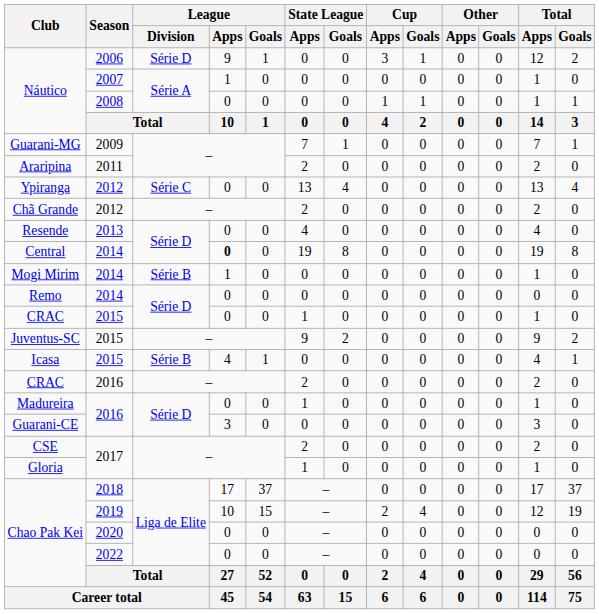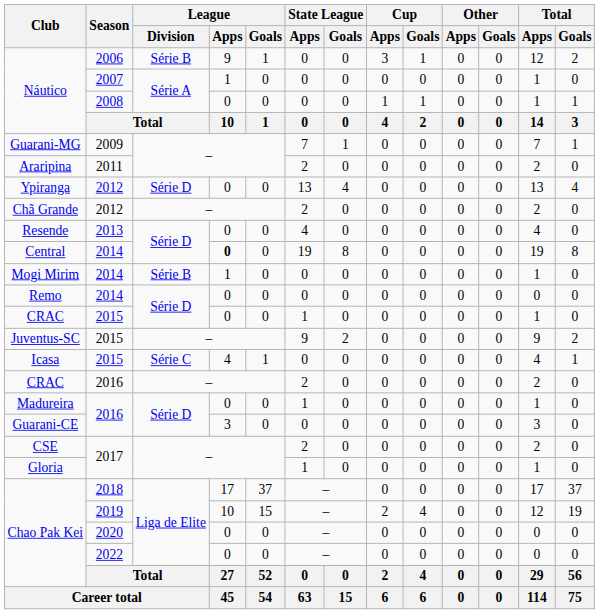 <table class="wikitable" style="text-align: center">
 <tr>
 <th rowspan="2">Club</th>
 <th rowspan="2">Season</th>
 <th colspan="3">League</th>
 <th colspan="2">State League</th>
 <th colspan="2">Cup</th>
 <th colspan="2">Other</th>
 <th colspan="2">Total</th>
 </tr>
 <tr>
 <th>Division</th>
 <th>Apps</th>
 <th>Goals</th>
 <th>Apps</th>
 <th>Goals</th>
 <th>Apps</th>
 <th>Goals</th>
 <th>Apps</th>
 <th>Goals</th>
 <th>Apps</th>
 <th>Goals</th>
 </tr>
 <tr>
 <td rowspan="4"><a href='#'>Náutico</a></td>
 <td><a href='#'>2006</a></td>
-<td><a href='#'>Série D</a></td>
+<td><a href='#'>Série B</a></td>
 <td>9</td>
 <td>1</td>
 <td>0</td>
 <td>0</td>
 <td>3</td>
 <td>1</td>
 <td>0</td>
 <td>0</td>
 <td>12</td>
 <td>2</td>
 </tr>
 <tr>
 <td><a href='#'>2007</a></td>
 <td rowspan="2"><a href='#'>Série A</a></td>
 <td>1</td>
 <td>0</td>
 <td>0</td>
 <td>0</td>
 <td>0</td>
 <td>0</td>
 <td>0</td>
 <td>0</td>
 <td>1</td>
 <td>0</td>
 </tr>
 <tr>
 <td><a href='#'>2008</a></td>
 <td>0</td>
 <td>0</td>
 <td>0</td>
 <td>0</td>
 <td>1</td>
 <td>1</td>
 <td>0</td>
 <td>0</td>
 <td>1</td>
 <td>1</td>
 </tr>
 <tr>
 <th colspan="2"><strong>Total</strong></th>
 <th>10</th>
 <th>1</th>
 <th>0</th>
 <th>0</th>
 <th>4</th>
 <th>2</th>
 <th>0</th>
 <th>0</th>
 <th>14</th>
 <th>3</th>
 </tr>
 <tr>
 <td><a href='#'>Guarani-MG</a></td>
 <td>2009</td>
 <td colspan="3" rowspan="2">–</td>
 <td>7</td>
 <td>1</td>
 <td>0</td>
 <td>0</td>
 <td>0</td>
 <td>0</td>
 <td>7</td>
 <td>1</td>
 </tr>
 <tr>
 <td><a href='#'>Araripina</a></td>
 <td>2011</td>
 <td>2</td>
 <td>0</td>
 <td>0</td>
 <td>0</td>
 <td>0</td>
 <td>0</td>
 <td>2</td>
 <td>0</td>
 </tr>
 <tr>
 <td><a href='#'>Ypiranga</a></td>
 <td><a href='#'>2012</a></td>
-<td><a href='#'>Série C</a></td>
+<td><a href='#'>Série D</a></td>
 <td>0</td>
 <td>0</td>
 <td>13</td>
 <td>4</td>
 <td>0</td>
 <td>0</td>
 <td>0</td>
 <td>0</td>
 <td>13</td>
 <td>4</td>
 </tr>
 <tr>
 <td><a href='#'>Chã Grande</a></td>
 <td>2012</td>
 <td colspan="3">–</td>
 <td>2</td>
 <td>0</td>
 <td>0</td>
 <td>0</td>
 <td>0</td>
 <td>0</td>
 <td>2</td>
 <td>0</td>
 </tr>
 <tr>
 <td><a href='#'>Resende</a></td>
 <td><a href='#'>2013</a></td>
 <td rowspan="2"><a href='#'>Série D</a></td>
 <td>0</td>
 <td>0</td>
 <td>4</td>
 <td>0</td>
 <td>0</td>
 <td>0</td>
 <td>0</td>
 <td>0</td>
 <td>4</td>
 <td>0</td>
 </tr>
 <tr>
 <td><a href='#'>Central</a></td>
 <td><a href='#'>2014</a></td>
 <td><strong>0</strong></td>
 <td>0</td>
 <td>19</td>
 <td>8</td>
 <td>0</td>
 <td>0</td>
 <td>0</td>
 <td>0</td>
 <td>19</td>
 <td>8</td>
 </tr>
 <tr>
 <td><a href='#'>Mogi Mirim</a></td>
 <td><a href='#'>2014</a></td>
 <td><a href='#'>Série B</a></td>
 <td>1</td>
 <td>0</td>
 <td>0</td>
 <td>0</td>
 <td>0</td>
 <td>0</td>
 <td>0</td>
 <td>0</td>
 <td>1</td>
 <td>0</td>
 </tr>
 <tr>
 <td><a href='#'>Remo</a></td>
 <td><a href='#'>2014</a></td>
 <td rowspan="2"><a href='#'>Série D</a></td>
 <td>0</td>
 <td>0</td>
 <td>0</td>
 <td>0</td>
 <td>0</td>
 <td>0</td>
 <td>0</td>
 <td>0</td>
 <td>0</td>
 <td>0</td>
 </tr>
 <tr>
 <td><a href='#'>CRAC</a></td>
 <td><a href='#'>2015</a></td>
 <td>0</td>
 <td>0</td>
 <td>1</td>
 <td>0</td>
 <td>0</td>
 <td>0</td>
 <td>0</td>
 <td>0</td>
 <td>1</td>
 <td>0</td>
 </tr>
 <tr>
 <td><a href='#'>Juventus-SC</a></td>
 <td>2015</td>
 <td colspan="3">–</td>
 <td>9</td>
 <td>2</td>
 <td>0</td>
 <td>0</td>
 <td>0</td>
 <td>0</td>
 <td>9</td>
 <td>2</td>
 </tr>
 <tr>
 <td><a href='#'>Icasa</a></td>
 <td><a href='#'>2015</a></td>
-<td><a href='#'>Série B</a></td>
+<td><a href='#'>Série C</a></td>
 <td>4</td>
 <td>1</td>
 <td>0</td>
 <td>0</td>
 <td>0</td>
 <td>0</td>
 <td>0</td>
 <td>0</td>
 <td>4</td>
 <td>1</td>
 </tr>
 <tr>
 <td><a href='#'>CRAC</a></td>
 <td>2016</td>
 <td colspan="3">–</td>
 <td>2</td>
 <td>0</td>
 <td>0</td>
 <td>0</td>
 <td>0</td>
 <td>0</td>
 <td>2</td>
 <td>0</td>
 </tr>
 <tr>
 <td><a href='#'>Madureira</a></td>
 <td rowspan="2"><a href='#'>2016</a></td>
 <td rowspan="2"><a href='#'>Série D</a></td>
 <td>0</td>
 <td>0</td>
 <td>1</td>
 <td>0</td>
 <td>0</td>
 <td>0</td>
 <td>0</td>
 <td>0</td>
 <td>1</td>
 <td>0</td>
 </tr>
 <tr>
 <td><a href='#'>Guarani-CE</a></td>
 <td>3</td>
 <td>0</td>
 <td>0</td>
 <td>0</td>
 <td>0</td>
 <td>0</td>
 <td>0</td>
 <td>0</td>
 <td>3</td>
 <td>0</td>
 </tr>
 <tr>
 <td><a href='#'>CSE</a></td>
 <td rowspan="2">2017</td>
 <td colspan="3" rowspan="2">–</td>
 <td>2</td>
 <td>0</td>
 <td>0</td>
 <td>0</td>
 <td>0</td>
 <td>0</td>
 <td>2</td>
 <td>0</td>
 </tr>
 <tr>
 <td><a href='#'>Gloria</a></td>
 <td>1</td>
 <td>0</td>
 <td>0</td>
 <td>0</td>
 <td>0</td>
 <td>0</td>
 <td>1</td>
 <td>0</td>
 </tr>
 <tr>
 <td rowspan="5"><a href='#'>Chao Pak Kei</a></td>
 <td><a href='#'>2018</a></td>
 <td rowspan="4"><a href='#'>Liga de Elite</a></td>
 <td>17</td>
 <td>37</td>
 <td colspan="2">–</td>
 <td>0</td>
 <td>0</td>
 <td>0</td>
 <td>0</td>
 <td>17</td>
 <td>37</td>
 </tr>
 <tr>
 <td><a href='#'>2019</a></td>
 <td>10</td>
 <td>15</td>
 <td colspan="2">–</td>
 <td>2</td>
 <td>4</td>
 <td>0</td>
 <td>0</td>
 <td>12</td>
 <td>19</td>
 </tr>
 <tr>
 <td><a href='#'>2020</a></td>
 <td>0</td>
 <td>0</td>
 <td colspan="2">–</td>
 <td>0</td>
 <td>0</td>
 <td>0</td>
 <td>0</td>
 <td>0</td>
 <td>0</td>
 </tr>
 <tr>
 <td><a href='#'>2022</a></td>
 <td>0</td>
 <td>0</td>
 <td colspan="2">–</td>
 <td>0</td>
 <td>0</td>
 <td>0</td>
 <td>0</td>
 <td>0</td>
 <td>0</td>
 </tr>
 <tr>
 <th colspan="2"><strong>Total</strong></th>
 <th>27</th>
 <th>52</th>
 <th>0</th>
 <th>0</th>
 <th>2</th>
 <th>4</th>
 <th>0</th>
 <th>0</th>
 <th>29</th>
 <th>56</th>
 </tr>
 <tr>
 <th colspan="3"><strong>Career total</strong></th>
 <th>45</th>
 <th>54</th>
 <th>63</th>
 <th>15</th>
 <th>6</th>
 <th>6</th>
 <th>0</th>
 <th>0</th>
 <th>114</th>
 <th>75</th>
 </tr>
 </table>
